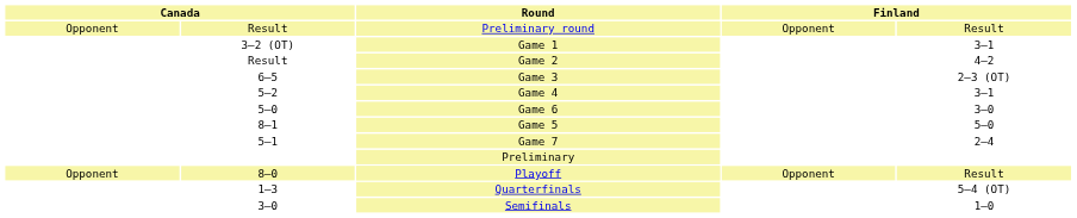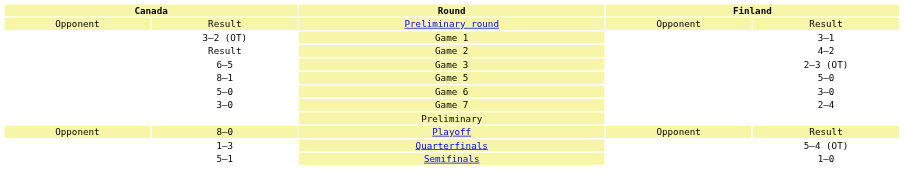 <table width="100%" style="text-align:center">
 <tr valign=top bgcolor=#F7F6A8>
 <th colspan=2 style="width:1*">Canada</th>
 <th>Round</th>
 <th colspan=2 style="width:1*">Finland</th>
 </tr>
 <tr valign=top bgcolor=#F7F6A8>
 <td>Opponent</td>
 <td>Result</td>
 <td bgcolor=#F7F6A8><a href='#'>Preliminary round</a></td>
 <td>Opponent</td>
 <td>Result</td>
 </tr>
 <tr>
 <td align=left></td>
 <td>3–2 (OT)</td>
 <td bgcolor=#F7F6A8>Game 1</td>
 <td align=left></td>
 <td>3–1</td>
 </tr>
 <tr>
 <td align=left></td>
 <td>Result</td>
 <td bgcolor=#F7F6A8>Game 2</td>
 <td align=left></td>
 <td>4–2</td>
 </tr>
 <tr>
 <td align=left></td>
 <td>6–5</td>
 <td bgcolor=#F7F6A8>Game 3</td>
 <td align=left></td>
 <td>2–3 (OT)</td>
 </tr>
 <tr>
 <td align=left></td>
-<td>5–2</td>
-<td bgcolor=#F7F6A8>Game 4</td>
+<td>8–1</td>
+<td bgcolor=#F7F6A8>Game 5</td>
 <td align=left></td>
-<td>3–1</td>
+<td>5–0</td>
 </tr>
 <tr>
 <td align=left></td>
 <td>5–0</td>
 <td bgcolor=#F7F6A8>Game 6</td>
 <td align=left></td>
 <td>3–0</td>
 </tr>
 <tr>
 <td align=left></td>
-<td>8–1</td>
-<td bgcolor=#F7F6A8>Game 5</td>
-<td align=left></td>
-<td>5–0</td>
-</tr>
-<tr>
-<td align=left></td>
-<td>5–1</td>
+<td>3–0</td>
 <td bgcolor=#F7F6A8>Game 7</td>
 <td align=left></td>
 <td>2–4</td>
 </tr>
 <tr>
 <td colspan="2" align=center><br></td>
 <td bgcolor="#F7F6A8">Preliminary</td>
 <td colspan=2 align=center><br></td>
 </tr>
 <tr valign=top bgcolor=#F7F6A8>
 <td>Opponent</td>
 <td>8–0</td>
 <td bgcolor=#F7F6A8><a href='#'>Playoff</a></td>
 <td>Opponent</td>
 <td>Result</td>
 </tr>
 <tr>
 <td align=left></td>
 <td>1–3</td>
 <td bgcolor=#F7F6A8><a href='#'>Quarterfinals</a></td>
 <td align=left></td>
 <td>5–4 (OT)</td>
 </tr>
 <tr>
 <td align=left></td>
-<td>3–0</td>
+<td>5–1</td>
 <td bgcolor=#F7F6A8><a href='#'>Semifinals</a></td>
 <td align=left></td>
 <td>1–0</td>
 </tr>
 </table>
